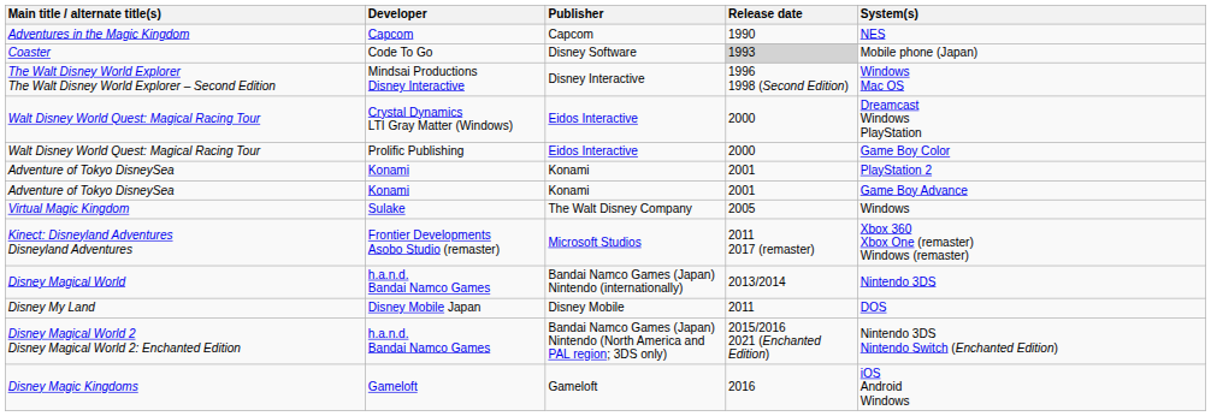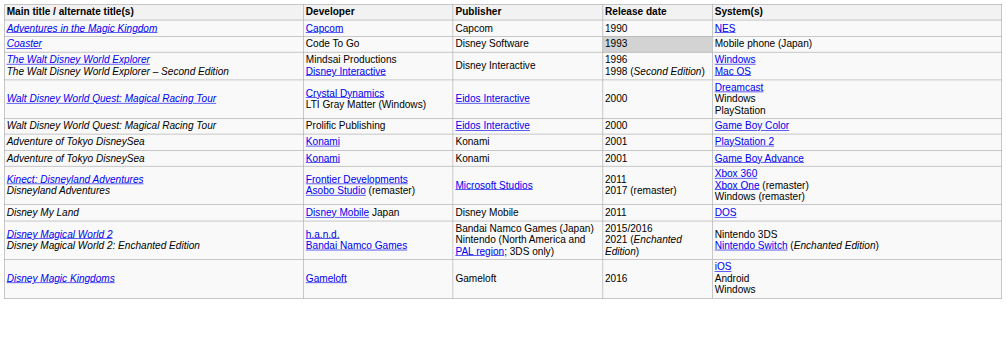 <table class="wikitable sortable" style="width: 100%;">
 <tr>
 <th style="width:30%; text-align:left;">Main title / alternate title(s)</th>
 <th style="width:15%; text-align:left;">Developer</th>
 <th style="width:15%; text-align:left;">Publisher</th>
 <th style="width:11%; text-align:left;">Release date</th>
 <th style="width:44%; text-align:left;">System(s)</th>
 </tr>
 <tr>
 <td><em><a href='#'>Adventures in the Magic Kingdom</a></em></td>
 <td><a href='#'>Capcom</a></td>
 <td>Capcom</td>
 <td>1990</td>
 <td><a href='#'>NES</a></td>
 </tr>
 <tr>
 <td><em><a href='#'>Coaster</a></em></td>
 <td>Code To Go</td>
 <td>Disney Software</td>
 <td style="background: lightgrey;">1993</td>
 <td>Mobile phone (Japan)</td>
 </tr>
 <tr>
 <td><em><a href='#'>The Walt Disney World Explorer</a></em><br><em>The Walt Disney World Explorer – Second Edition</em></td>
 <td>Mindsai Productions<br><a href='#'>Disney Interactive</a></td>
 <td>Disney Interactive</td>
 <td>1996<br>1998 (<em>Second Edition</em>)</td>
 <td><a href='#'>Windows</a><br><a href='#'>Mac OS</a></td>
 </tr>
 <tr>
 <td><em><a href='#'>Walt Disney World Quest: Magical Racing Tour</a></em></td>
 <td><a href='#'>Crystal Dynamics</a><br>LTI Gray Matter (Windows)</td>
 <td><a href='#'>Eidos Interactive</a></td>
 <td>2000</td>
 <td><a href='#'>Dreamcast</a><br>Windows<br>PlayStation</td>
 </tr>
 <tr>
 <td><em>Walt Disney World Quest: Magical Racing Tour</em> </td>
 <td>Prolific Publishing</td>
 <td><a href='#'>Eidos Interactive</a></td>
 <td>2000</td>
 <td><a href='#'>Game Boy Color</a></td>
 </tr>
 <tr>
 <td><em>Adventure of Tokyo DisneySea</em></td>
 <td><a href='#'>Konami</a></td>
 <td>Konami</td>
 <td>2001</td>
 <td><a href='#'>PlayStation 2</a></td>
 </tr>
 <tr>
 <td><em>Adventure of Tokyo DisneySea</em></td>
 <td><a href='#'>Konami</a></td>
 <td>Konami</td>
 <td>2001</td>
 <td><a href='#'>Game Boy Advance</a></td>
 </tr>
 <tr>
-<td><em><a href='#'>Virtual Magic Kingdom</a></em></td>
-<td><a href='#'>Sulake</a></td>
-<td>The Walt Disney Company</td>
-<td>2005</td>
-<td>Windows</td>
-</tr>
-<tr>
 <td><em><a href='#'>Kinect: Disneyland Adventures</a></em><br><em>Disneyland Adventures</em></td>
 <td><a href='#'>Frontier Developments</a><br><a href='#'>Asobo Studio</a> (remaster)</td>
 <td><a href='#'>Microsoft Studios</a></td>
 <td>2011<br>2017 (remaster)</td>
 <td><a href='#'>Xbox 360</a><br><a href='#'>Xbox One</a> (remaster)<br>Windows (remaster)</td>
-</tr>
-<tr>
-<td><em><a href='#'>Disney Magical World</a></em></td>
-<td><a href='#'>h.a.n.d.</a><br><a href='#'>Bandai Namco Games</a></td>
-<td>Bandai Namco Games (Japan)<br>Nintendo (internationally)</td>
-<td>2013/2014</td>
-<td><a href='#'>Nintendo 3DS</a></td>
 </tr>
 <tr>
 <td><em>Disney My Land</em></td>
 <td><a href='#'>Disney Mobile</a> Japan</td>
 <td>Disney Mobile</td>
 <td>2011</td>
 <td><a href='#'>DOS</a></td>
 </tr>
 <tr>
 <td><em><a href='#'>Disney Magical World 2</a></em><br><em>Disney Magical World 2: Enchanted Edition</em></td>
 <td><a href='#'>h.a.n.d.</a><br><a href='#'>Bandai Namco Games</a></td>
 <td>Bandai Namco Games (Japan)<br>Nintendo (North America and <a href='#'>PAL region</a>; 3DS only)</td>
 <td>2015/2016<br>2021 (<em>Enchanted Edition</em>)</td>
 <td>Nintendo 3DS<br><a href='#'>Nintendo Switch</a> (<em>Enchanted Edition</em>)</td>
 </tr>
 <tr>
 <td><em><a href='#'>Disney Magic Kingdoms</a></em></td>
 <td><a href='#'>Gameloft</a></td>
 <td>Gameloft</td>
 <td>2016</td>
 <td><a href='#'>iOS</a><br>Android<br>Windows</td>
 </tr>
 </table>
